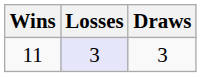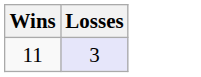 <table class="wikitable">
 <tr>
 <th>Wins</th>
 <th>Losses</th>
-<th>Draws</th>
 </tr>
 <tr>
 <td align="center">11</td>
 <td align="center" style="background: lavender;">3</td>
-<td align="center">3</td>
 </tr>
 </table>
